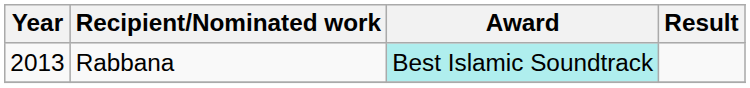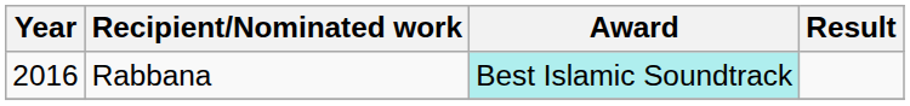 <table class="wikitable plainrowheaders">
 <tr>
 <th width="1em">Year</th>
 <th>Recipient/Nominated work</th>
 <th>Award</th>
 <th>Result</th>
 </tr>
 <tr>
-<td rowspan="1">2013</td>
+<td rowspan="1">2016</td>
 <td>Rabbana</td>
 <td style="background: paleturquoise;">Best Islamic Soundtrack</td>
 <td></td>
 </tr>
 <tr>
 </tr>
 </table>
